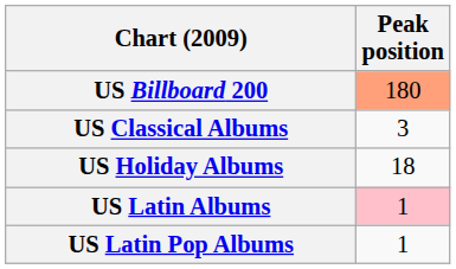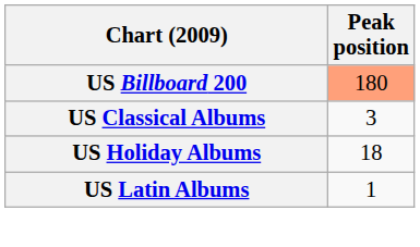 <table class="wikitable plainrowheaders sortable" style="text-align:center;" border="1">
 <tr>
 <th scope="col" style="width:14em;">Chart (2009)</th>
 <th scope="col">Peak<br>position</th>
 </tr>
 <tr>
 <th scope="row">US <a href='#'><em>Billboard</em> 200</a></th>
 <td style="background: lightsalmon;">180</td>
 </tr>
 <tr>
 <th scope="row">US <a href='#'>Classical Albums</a></th>
 <td>3</td>
 </tr>
 <tr>
 <th scope="row">US <a href='#'>Holiday Albums</a></th>
 <td>18</td>
 </tr>
 <tr>
 <th scope="row">US <a href='#'>Latin Albums</a></th>
-<td style="background: pink;">1</td>
-</tr>
-<tr>
-<th scope="row">US <a href='#'>Latin Pop Albums</a></th>
 <td>1</td>
 </tr>
 </table>
